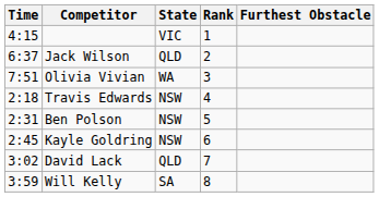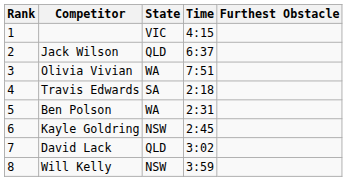 <table class="wikitable sortable mw-collapsible">
 <tr>
-<th>Time</th>
+<th>Rank</th>
 <th>Competitor</th>
 <th>State</th>
-<th>Rank</th>
+<th>Time</th>
 <th>Furthest Obstacle</th>
 </tr>
 <tr>
-<td>4:15</td>
+<td>1</td>
 <td></td>
 <td>VIC</td>
-<td>1</td>
+<td>4:15</td>
 <td></td>
 </tr>
 <tr>
-<td>6:37</td>
+<td>2</td>
 <td>Jack Wilson</td>
 <td>QLD</td>
-<td>2</td>
+<td>6:37</td>
 <td></td>
 </tr>
 <tr>
-<td>7:51</td>
+<td>3</td>
 <td>Olivia Vivian</td>
 <td>WA</td>
-<td>3</td>
+<td>7:51</td>
 <td></td>
 </tr>
 <tr>
+<td>4</td>
+<td>Travis Edwards</td>
+<td>SA</td>
 <td>2:18</td>
-<td>Travis Edwards</td>
-<td>NSW</td>
-<td>4</td>
 <td></td>
 </tr>
 <tr>
+<td>5</td>
+<td>Ben Polson</td>
+<td>WA</td>
 <td>2:31</td>
-<td>Ben Polson</td>
-<td>NSW</td>
-<td>5</td>
 <td></td>
 </tr>
 <tr>
-<td>2:45</td>
+<td>6</td>
 <td>Kayle Goldring</td>
 <td>NSW</td>
-<td>6</td>
+<td>2:45</td>
 <td></td>
 </tr>
 <tr>
-<td>3:02</td>
+<td>7</td>
 <td>David Lack</td>
 <td>QLD</td>
-<td>7</td>
+<td>3:02</td>
 <td></td>
 </tr>
 <tr>
+<td>8</td>
+<td>Will Kelly</td>
+<td>NSW</td>
 <td>3:59</td>
-<td>Will Kelly</td>
-<td>SA</td>
-<td>8</td>
 <td></td>
 </tr>
 </table>
